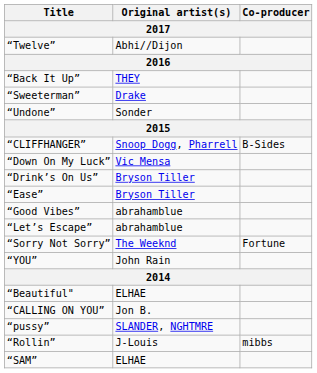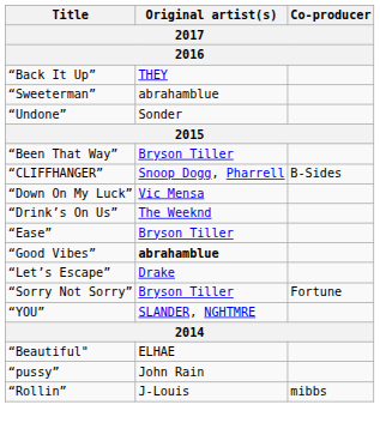 <table class="wikitable">
 <tr>
 <th>Title</th>
 <th>Original artist(s)</th>
 <th>Co-producer</th>
 </tr>
 <tr>
 <th colspan="3">2017</th>
-</tr>
-<tr>
-<td>“Twelve”</td>
-<td>Abhi//Dijon</td>
-<td></td>
 </tr>
 <tr>
 <th colspan="3">2016</th>
 </tr>
 <tr>
 <td>“Back It Up”</td>
 <td><a href='#'>THEY</a></td>
 <td></td>
 </tr>
 <tr>
 <td>“Sweeterman”</td>
-<td><a href='#'>Drake</a></td>
+<td>abrahamblue</td>
 <td></td>
 </tr>
 <tr>
 <td>“Undone”</td>
 <td>Sonder</td>
 <td></td>
 </tr>
 <tr>
 <th colspan="3">2015</th>
+</tr>
+<tr>
+<td>“Been That Way”</td>
+<td><a href='#'>Bryson Tiller</a></td>
+<td></td>
 </tr>
 <tr>
 <td>“CLIFFHANGER”</td>
 <td><a href='#'>Snoop Dogg</a>, <a href='#'>Pharrell</a></td>
 <td>B-Sides</td>
 </tr>
 <tr>
 <td>“Down On My Luck”</td>
 <td><a href='#'>Vic Mensa</a></td>
 <td></td>
 </tr>
 <tr>
 <td>“Drink’s On Us”</td>
-<td><a href='#'>Bryson Tiller</a></td>
+<td><a href='#'>The Weeknd</a></td>
 <td></td>
 </tr>
 <tr>
 <td>“Ease”</td>
 <td><a href='#'>Bryson Tiller</a></td>
 <td></td>
 </tr>
 <tr>
 <td>“Good Vibes”</td>
-<td>abrahamblue</td>
+<td><strong>abrahamblue</strong></td>
 <td></td>
 </tr>
 <tr>
 <td>“Let’s Escape”</td>
-<td>abrahamblue</td>
+<td><a href='#'>Drake</a></td>
 <td></td>
 </tr>
 <tr>
 <td>“Sorry Not Sorry”</td>
-<td><a href='#'>The Weeknd</a></td>
+<td><a href='#'>Bryson Tiller</a></td>
 <td>Fortune</td>
 </tr>
 <tr>
 <td>“YOU”</td>
-<td>John Rain</td>
+<td><a href='#'>SLANDER</a>, <a href='#'>NGHTMRE</a></td>
 <td></td>
 </tr>
 <tr>
 <th colspan="3">2014</th>
 </tr>
 <tr>
 <td>“Beautiful"</td>
 <td>ELHAE</td>
 <td></td>
 </tr>
 <tr>
-<td>“CALLING ON YOU”</td>
-<td>Jon B.</td>
-<td></td>
-</tr>
-<tr>
 <td>“pussy”</td>
-<td><a href='#'>SLANDER</a>, <a href='#'>NGHTMRE</a></td>
+<td>John Rain</td>
 <td></td>
 </tr>
 <tr>
 <td>“Rollin”</td>
 <td>J-Louis</td>
 <td>mibbs</td>
 </tr>
-<tr>
-<td>“SAM”</td>
-<td>ELHAE</td>
-<td></td>
-</tr>
 </table>
